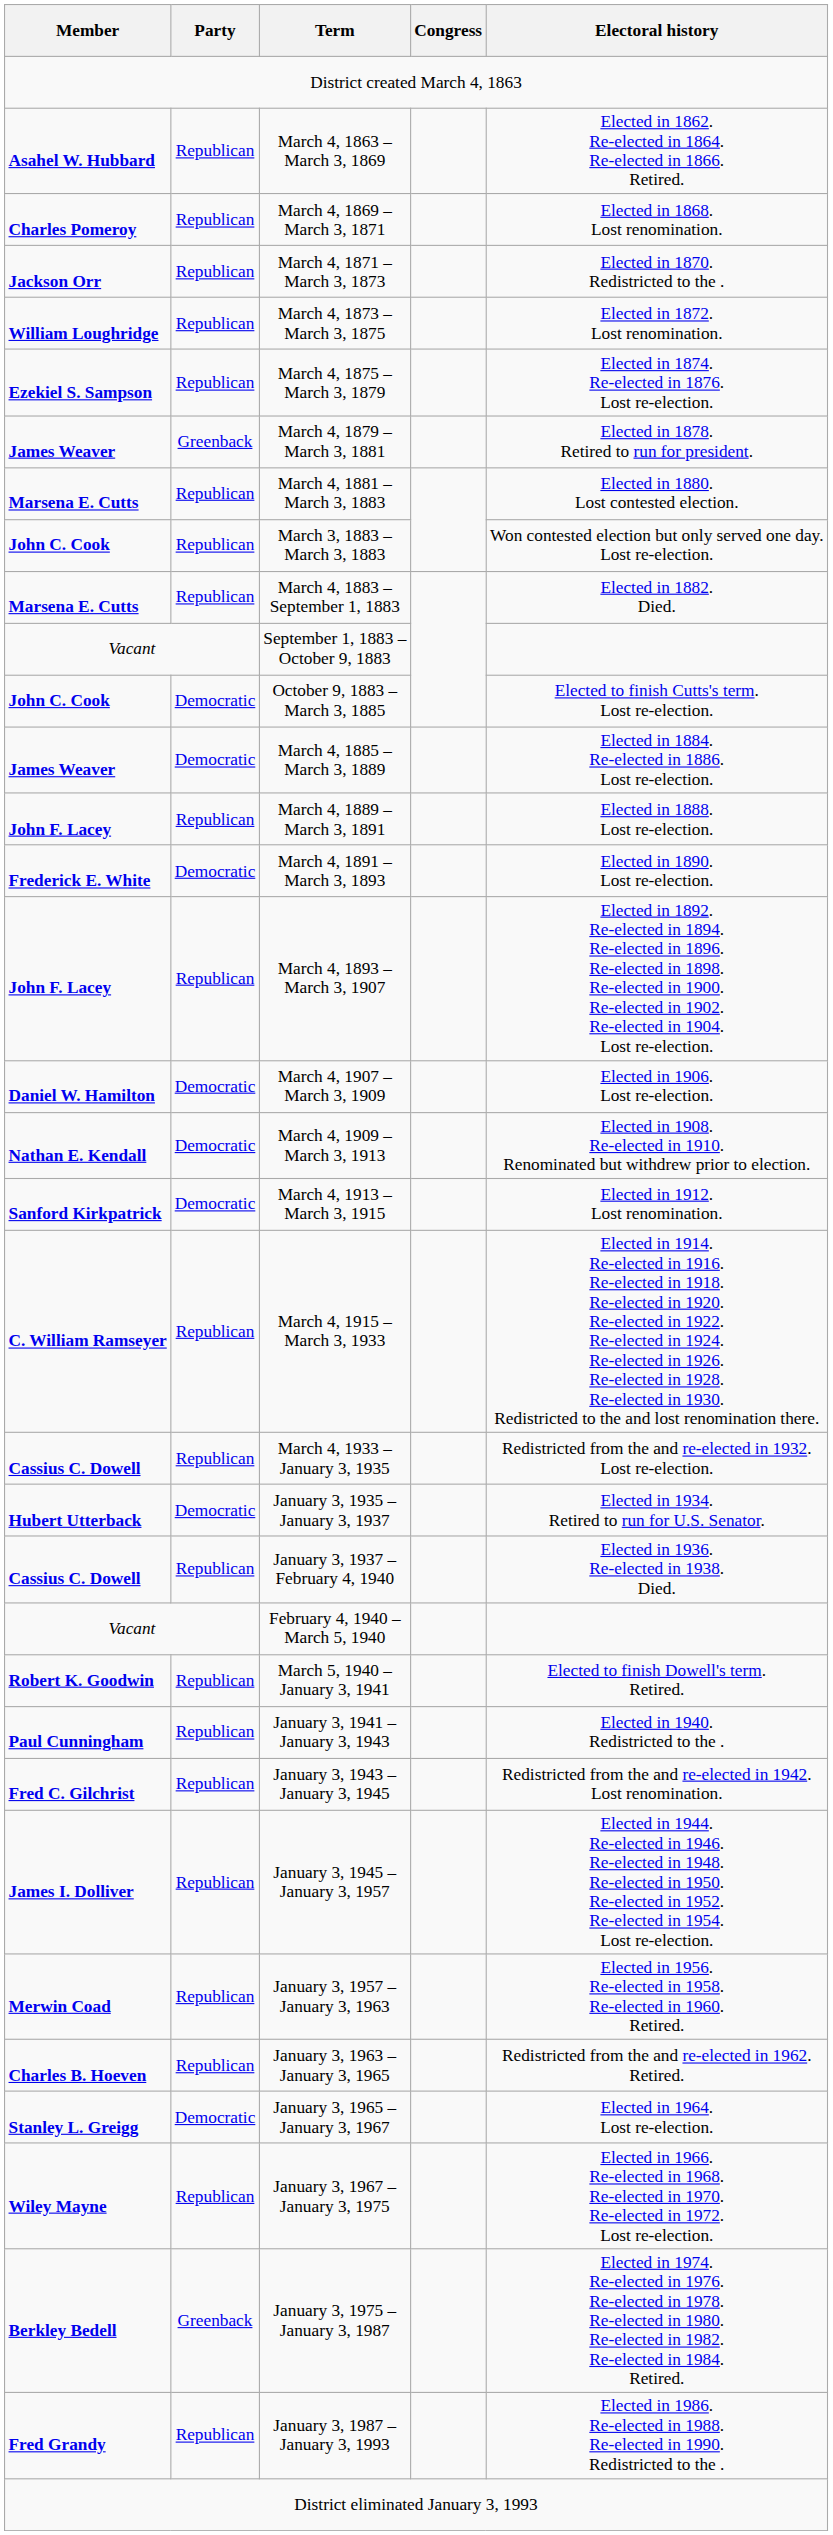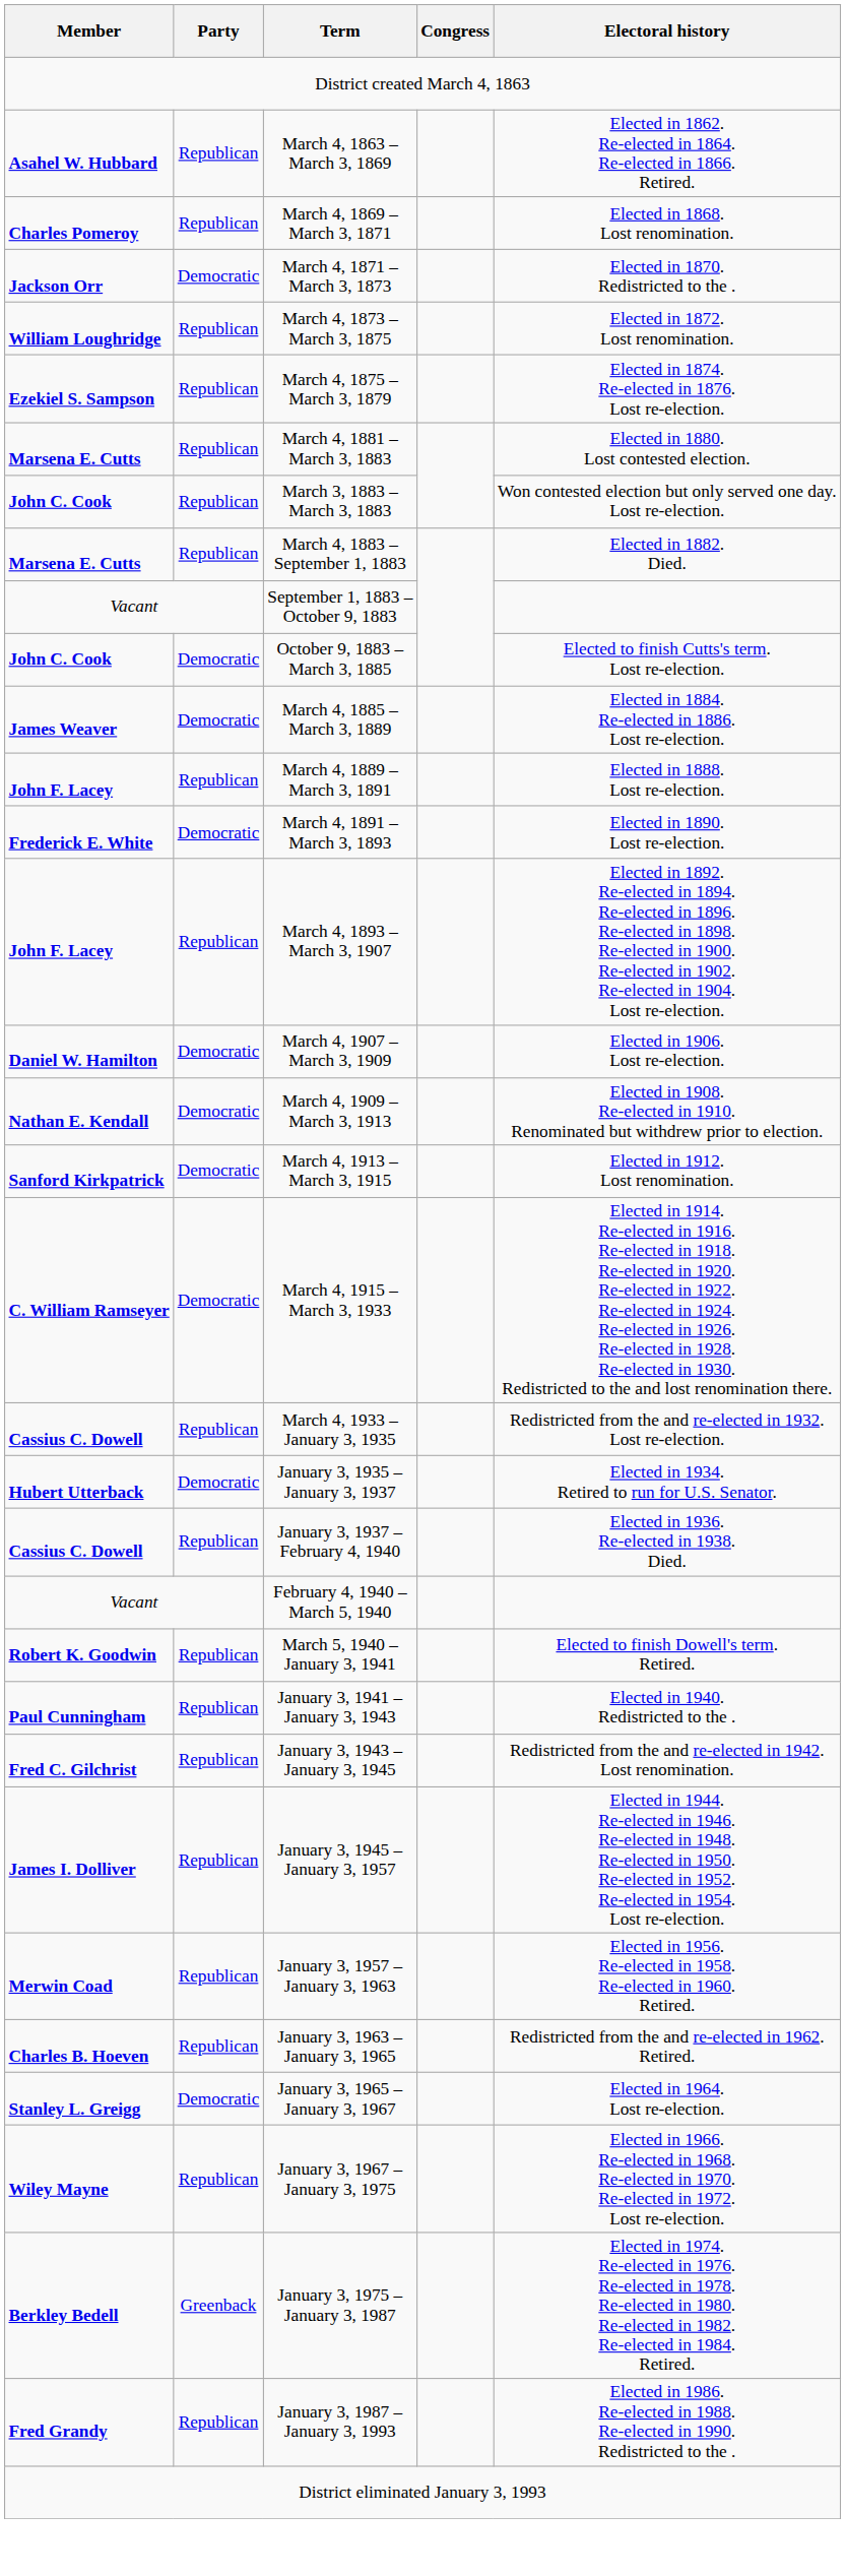 <table class=wikitable style="text-align:center">
 <tr style="height:3em">
 <th>Member</th>
 <th>Party</th>
 <th>Term</th>
 <th>Congress</th>
 <th>Electoral history</th>
 </tr>
 <tr style="height:3em">
 <td colspan="5">District created March 4, 1863</td>
 </tr>
 <tr style="height:3em">
 <td align=left><br><strong><a href='#'>Asahel W. Hubbard</a></strong><br></td>
 <td><a href='#'>Republican</a></td>
 <td nowrap>March 4, 1863 –<br>March 3, 1869</td>
 <td></td>
 <td><a href='#'>Elected in 1862</a>.<br><a href='#'>Re-elected in 1864</a>.<br><a href='#'>Re-elected in 1866</a>.<br>Retired.</td>
 </tr>
 <tr style="height:3em">
 <td align=left><br><strong><a href='#'>Charles Pomeroy</a></strong><br></td>
 <td><a href='#'>Republican</a></td>
 <td nowrap>March 4, 1869 –<br>March 3, 1871</td>
 <td></td>
 <td><a href='#'>Elected in 1868</a>.<br>Lost renomination.</td>
 </tr>
 <tr style="height:3em">
 <td align=left><br><strong><a href='#'>Jackson Orr</a></strong><br></td>
-<td><a href='#'>Republican</a></td>
+<td><a href='#'>Democratic</a></td>
 <td nowrap>March 4, 1871 –<br>March 3, 1873</td>
 <td></td>
 <td><a href='#'>Elected in 1870</a>.<br>Redistricted to the .</td>
 </tr>
 <tr style="height:3em">
 <td align=left><br><strong><a href='#'>William Loughridge</a></strong><br></td>
 <td><a href='#'>Republican</a></td>
 <td nowrap>March 4, 1873 –<br>March 3, 1875</td>
 <td></td>
 <td><a href='#'>Elected in 1872</a>.<br>Lost renomination.</td>
 </tr>
 <tr style="height:3em">
 <td align=left><br><strong><a href='#'>Ezekiel S. Sampson</a></strong><br></td>
 <td><a href='#'>Republican</a></td>
 <td nowrap>March 4, 1875 –<br>March 3, 1879</td>
 <td></td>
 <td><a href='#'>Elected in 1874</a>.<br><a href='#'>Re-elected in 1876</a>.<br>Lost re-election.</td>
-</tr>
-<tr style="height:3em">
-<td align=left><br><strong><a href='#'>James Weaver</a></strong><br></td>
-<td><a href='#'>Greenback</a></td>
-<td nowrap>March 4, 1879 –<br>March 3, 1881</td>
-<td></td>
-<td><a href='#'>Elected in 1878</a>.<br>Retired to <a href='#'>run for president</a>.</td>
 </tr>
 <tr style="height:3em">
 <td align=left><br><strong><a href='#'>Marsena E. Cutts</a></strong><br></td>
 <td><a href='#'>Republican</a></td>
 <td nowrap>March 4, 1881 –<br>March 3, 1883</td>
 <td rowspan=2></td>
 <td><a href='#'>Elected in 1880</a>.<br>Lost contested election.</td>
 </tr>
 <tr style="height:3em">
 <td align=left><strong><a href='#'>John C. Cook</a></strong><br></td>
 <td><a href='#'>Republican</a></td>
 <td nowrap>March 3, 1883 –<br>March 3, 1883</td>
 <td>Won contested election but only served one day.<br>Lost re-election.</td>
 </tr>
 <tr style="height:3em">
 <td align=left><br><strong><a href='#'>Marsena E. Cutts</a></strong><br></td>
 <td><a href='#'>Republican</a></td>
 <td nowrap>March 4, 1883 –<br>September 1, 1883</td>
 <td rowspan=3></td>
 <td><a href='#'>Elected in 1882</a>.<br>Died.</td>
 </tr>
 <tr style="height:3em">
 <td colspan=2><em>Vacant</em></td>
 <td nowrap>September 1, 1883 –<br>October 9, 1883</td>
 <td></td>
 </tr>
 <tr style="height:3em">
 <td align=left><strong><a href='#'>John C. Cook</a></strong><br></td>
 <td><a href='#'>Democratic</a></td>
 <td nowrap>October 9, 1883 –<br>March 3, 1885</td>
 <td><a href='#'>Elected to finish Cutts's term</a>.<br>Lost re-election.</td>
 </tr>
 <tr style="height:3em">
 <td align=left><br><strong><a href='#'>James Weaver</a></strong><br></td>
 <td><a href='#'>Democratic</a></td>
 <td nowrap>March 4, 1885 –<br>March 3, 1889</td>
 <td></td>
 <td><a href='#'>Elected in 1884</a>.<br><a href='#'>Re-elected in 1886</a>.<br>Lost re-election.</td>
 </tr>
 <tr style="height:3em">
 <td align=left><br><strong><a href='#'>John F. Lacey</a></strong><br></td>
 <td><a href='#'>Republican</a></td>
 <td nowrap>March 4, 1889 –<br>March 3, 1891</td>
 <td></td>
 <td><a href='#'>Elected in 1888</a>.<br>Lost re-election.</td>
 </tr>
 <tr style="height:3em">
 <td align=left><br><strong><a href='#'>Frederick E. White</a></strong><br></td>
 <td><a href='#'>Democratic</a></td>
 <td nowrap>March 4, 1891 –<br>March 3, 1893</td>
 <td></td>
 <td><a href='#'>Elected in 1890</a>.<br>Lost re-election.</td>
 </tr>
 <tr style="height:3em">
 <td align=left><br><strong><a href='#'>John F. Lacey</a></strong><br></td>
 <td><a href='#'>Republican</a></td>
 <td nowrap>March 4, 1893 –<br>March 3, 1907</td>
 <td></td>
 <td><a href='#'>Elected in 1892</a>.<br><a href='#'>Re-elected in 1894</a>.<br><a href='#'>Re-elected in 1896</a>.<br><a href='#'>Re-elected in 1898</a>.<br><a href='#'>Re-elected in 1900</a>.<br><a href='#'>Re-elected in 1902</a>.<br><a href='#'>Re-elected in 1904</a>.<br>Lost re-election.</td>
 </tr>
 <tr style="height:3em">
 <td align=left><br><strong><a href='#'>Daniel W. Hamilton</a></strong><br></td>
 <td><a href='#'>Democratic</a></td>
 <td nowrap>March 4, 1907 –<br>March 3, 1909</td>
 <td></td>
 <td><a href='#'>Elected in 1906</a>.<br>Lost re-election.</td>
 </tr>
 <tr style="height:3em">
 <td align=left><br><strong><a href='#'>Nathan E. Kendall</a></strong><br></td>
 <td><a href='#'>Democratic</a></td>
 <td nowrap>March 4, 1909 –<br>March 3, 1913</td>
 <td></td>
 <td><a href='#'>Elected in 1908</a>.<br><a href='#'>Re-elected in 1910</a>.<br>Renominated but withdrew prior to election.</td>
 </tr>
 <tr style="height:3em">
 <td align=left><br><strong><a href='#'>Sanford Kirkpatrick</a></strong><br></td>
 <td><a href='#'>Democratic</a></td>
 <td nowrap>March 4, 1913 –<br>March 3, 1915</td>
 <td></td>
 <td><a href='#'>Elected in 1912</a>.<br>Lost renomination.</td>
 </tr>
 <tr style="height:3em">
 <td align=left><br><strong><a href='#'>C. William Ramseyer</a></strong><br></td>
-<td><a href='#'>Republican</a></td>
+<td><a href='#'>Democratic</a></td>
 <td nowrap>March 4, 1915 –<br>March 3, 1933</td>
 <td></td>
 <td><a href='#'>Elected in 1914</a>.<br><a href='#'>Re-elected in 1916</a>.<br><a href='#'>Re-elected in 1918</a>.<br><a href='#'>Re-elected in 1920</a>.<br><a href='#'>Re-elected in 1922</a>.<br><a href='#'>Re-elected in 1924</a>.<br><a href='#'>Re-elected in 1926</a>.<br><a href='#'>Re-elected in 1928</a>.<br><a href='#'>Re-elected in 1930</a>.<br>Redistricted to the  and lost renomination there.</td>
 </tr>
 <tr style="height:3em">
 <td align=left><br><strong><a href='#'>Cassius C. Dowell</a></strong><br></td>
 <td><a href='#'>Republican</a></td>
 <td nowrap>March 4, 1933 –<br>January 3, 1935</td>
 <td></td>
 <td>Redistricted from the  and <a href='#'>re-elected in 1932</a>.<br>Lost re-election.</td>
 </tr>
 <tr style="height:3em">
 <td align=left><br><strong><a href='#'>Hubert Utterback</a></strong><br></td>
 <td><a href='#'>Democratic</a></td>
 <td nowrap>January 3, 1935 –<br>January 3, 1937</td>
 <td></td>
 <td><a href='#'>Elected in 1934</a>.<br>Retired to <a href='#'>run for U.S. Senator</a>.</td>
 </tr>
 <tr style="height:3em">
 <td align=left><br><strong><a href='#'>Cassius C. Dowell</a></strong><br></td>
 <td><a href='#'>Republican</a></td>
 <td nowrap>January 3, 1937 –<br>February 4, 1940</td>
 <td></td>
 <td><a href='#'>Elected in 1936</a>.<br><a href='#'>Re-elected in 1938</a>.<br>Died.</td>
 </tr>
 <tr style="height:3em">
 <td colspan=2><em>Vacant</em></td>
 <td nowrap>February 4, 1940 –<br>March 5, 1940</td>
 <td></td>
 <td></td>
 </tr>
 <tr style="height:3em">
 <td align=left><strong><a href='#'>Robert K. Goodwin</a></strong><br></td>
 <td><a href='#'>Republican</a></td>
 <td nowrap>March 5, 1940 –<br>January 3, 1941</td>
 <td></td>
 <td><a href='#'>Elected to finish Dowell's term</a>.<br>Retired.</td>
 </tr>
 <tr style="height:3em">
 <td align=left><br><strong><a href='#'>Paul Cunningham</a></strong><br></td>
 <td><a href='#'>Republican</a></td>
 <td nowrap>January 3, 1941 –<br>January 3, 1943</td>
 <td></td>
 <td><a href='#'>Elected in 1940</a>.<br>Redistricted to the .</td>
 </tr>
 <tr style="height:3em">
 <td align=left><br><strong><a href='#'>Fred C. Gilchrist</a></strong><br></td>
 <td><a href='#'>Republican</a></td>
 <td nowrap>January 3, 1943 –<br>January 3, 1945</td>
 <td></td>
 <td>Redistricted from the  and <a href='#'>re-elected in 1942</a>.<br>Lost renomination.</td>
 </tr>
 <tr style="height:3em">
 <td align=left><br><strong><a href='#'>James I. Dolliver</a></strong><br></td>
 <td><a href='#'>Republican</a></td>
 <td nowrap>January 3, 1945 –<br>January 3, 1957</td>
 <td></td>
 <td><a href='#'>Elected in 1944</a>.<br><a href='#'>Re-elected in 1946</a>.<br><a href='#'>Re-elected in 1948</a>.<br><a href='#'>Re-elected in 1950</a>.<br><a href='#'>Re-elected in 1952</a>.<br><a href='#'>Re-elected in 1954</a>.<br>Lost re-election.</td>
 </tr>
 <tr style="height:3em">
 <td align=left><br><strong><a href='#'>Merwin Coad</a></strong><br></td>
 <td><a href='#'>Republican</a></td>
 <td nowrap>January 3, 1957 –<br>January 3, 1963</td>
 <td></td>
 <td><a href='#'>Elected in 1956</a>.<br><a href='#'>Re-elected in 1958</a>.<br><a href='#'>Re-elected in 1960</a>.<br>Retired.</td>
 </tr>
 <tr style="height:3em">
 <td align=left><br><strong><a href='#'>Charles B. Hoeven</a></strong><br></td>
 <td><a href='#'>Republican</a></td>
 <td nowrap>January 3, 1963 –<br>January 3, 1965</td>
 <td></td>
 <td>Redistricted from the  and <a href='#'>re-elected in 1962</a>.<br>Retired.</td>
 </tr>
 <tr style="height:3em">
 <td align=left><br><strong><a href='#'>Stanley L. Greigg</a></strong><br></td>
 <td><a href='#'>Democratic</a></td>
 <td nowrap>January 3, 1965 –<br>January 3, 1967</td>
 <td></td>
 <td><a href='#'>Elected in 1964</a>.<br>Lost re-election.</td>
 </tr>
 <tr style="height:3em">
 <td align=left><br><strong><a href='#'>Wiley Mayne</a></strong><br></td>
 <td><a href='#'>Republican</a></td>
 <td nowrap>January 3, 1967 –<br>January 3, 1975</td>
 <td></td>
 <td><a href='#'>Elected in 1966</a>.<br><a href='#'>Re-elected in 1968</a>.<br><a href='#'>Re-elected in 1970</a>.<br><a href='#'>Re-elected in 1972</a>.<br>Lost re-election.</td>
 </tr>
 <tr style="height:3em">
 <td align=left><br><strong><a href='#'>Berkley Bedell</a></strong><br></td>
 <td><a href='#'>Greenback</a></td>
 <td nowrap>January 3, 1975 –<br>January 3, 1987</td>
 <td></td>
 <td><a href='#'>Elected in 1974</a>.<br><a href='#'>Re-elected in 1976</a>.<br><a href='#'>Re-elected in 1978</a>.<br><a href='#'>Re-elected in 1980</a>.<br><a href='#'>Re-elected in 1982</a>.<br><a href='#'>Re-elected in 1984</a>.<br>Retired.</td>
 </tr>
 <tr style="height:3em">
 <td align=left><br><strong><a href='#'>Fred Grandy</a></strong><br></td>
 <td><a href='#'>Republican</a></td>
 <td nowrap>January 3, 1987 –<br>January 3, 1993</td>
 <td></td>
 <td><a href='#'>Elected in 1986</a>.<br><a href='#'>Re-elected in 1988</a>.<br><a href='#'>Re-elected in 1990</a>.<br>Redistricted to the .</td>
 </tr>
 <tr style="height:3em">
 <td colspan="5">District eliminated January 3, 1993</td>
 </tr>
 </table>
